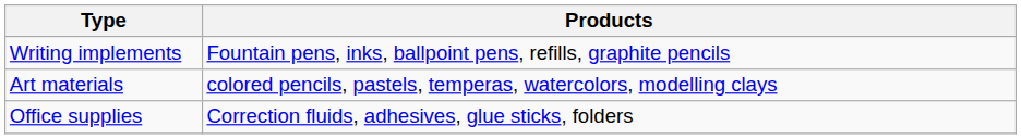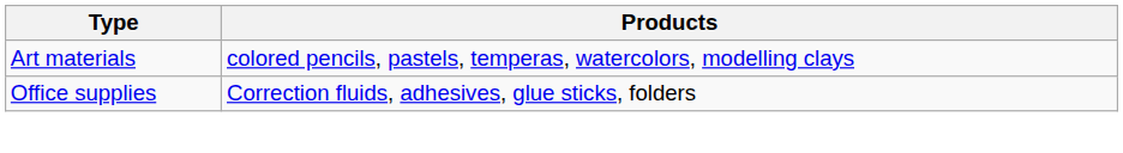 <table class="wikitable" width="800px">
 <tr>
 <th width=150px>Type</th>
 <th width=650px>Products</th>
-</tr>
-<tr>
-<td><a href='#'>Writing implements</a></td>
-<td><a href='#'>Fountain pens</a>, <a href='#'>inks</a>, <a href='#'>ballpoint pens</a>, refills, <a href='#'>graphite pencils</a></td>
 </tr>
 <tr>
 <td><a href='#'>Art materials</a></td>
 <td><a href='#'>colored pencils</a>, <a href='#'>pastels</a>, <a href='#'>temperas</a>, <a href='#'>watercolors</a>, <a href='#'>modelling clays</a></td>
 </tr>
 <tr>
 <td><a href='#'>Office supplies</a></td>
 <td><a href='#'>Correction fluids</a>, <a href='#'>adhesives</a>, <a href='#'>glue sticks</a>, folders</td>
 </tr>
 </table>
